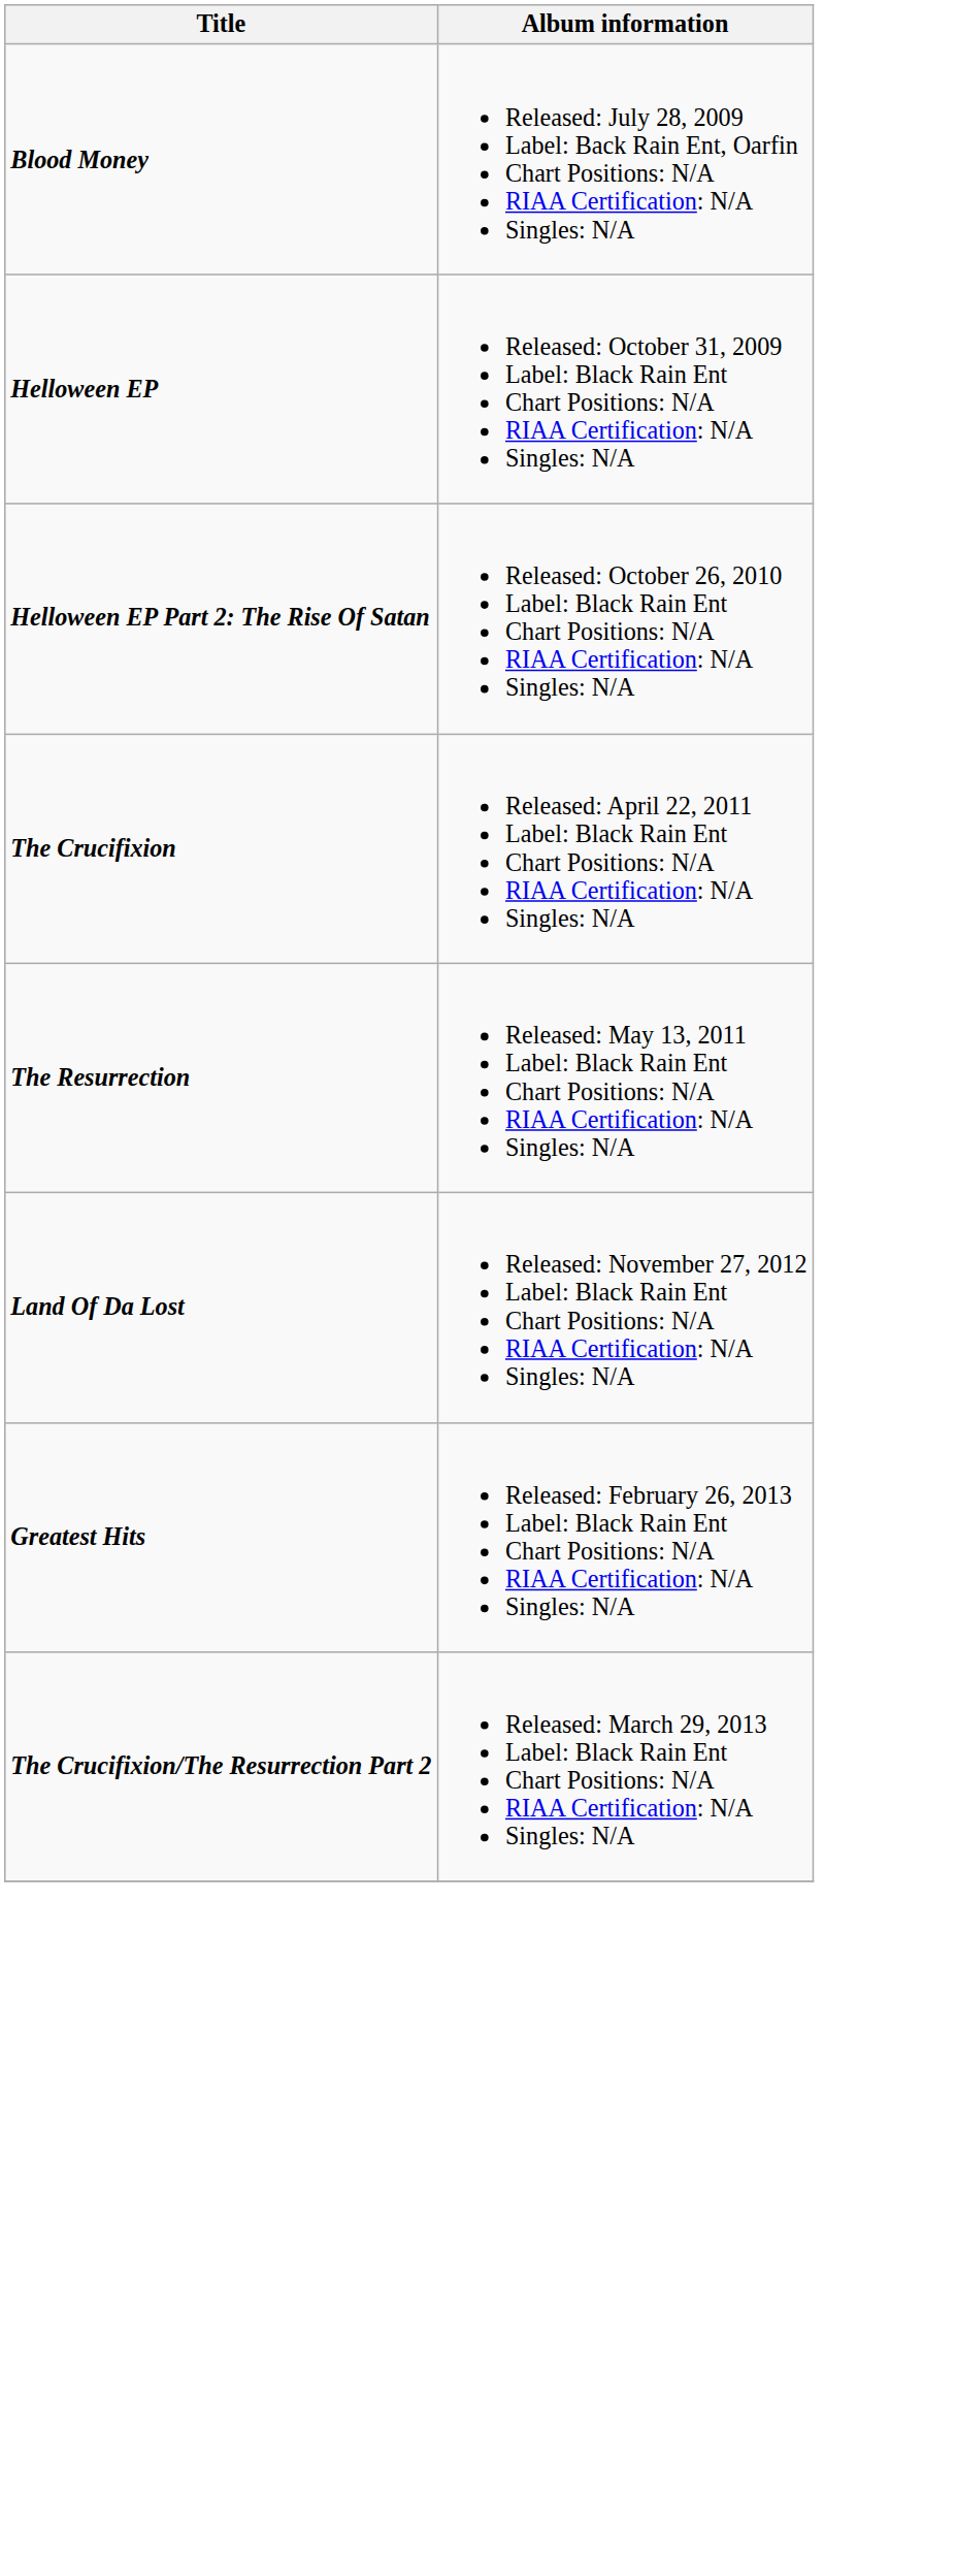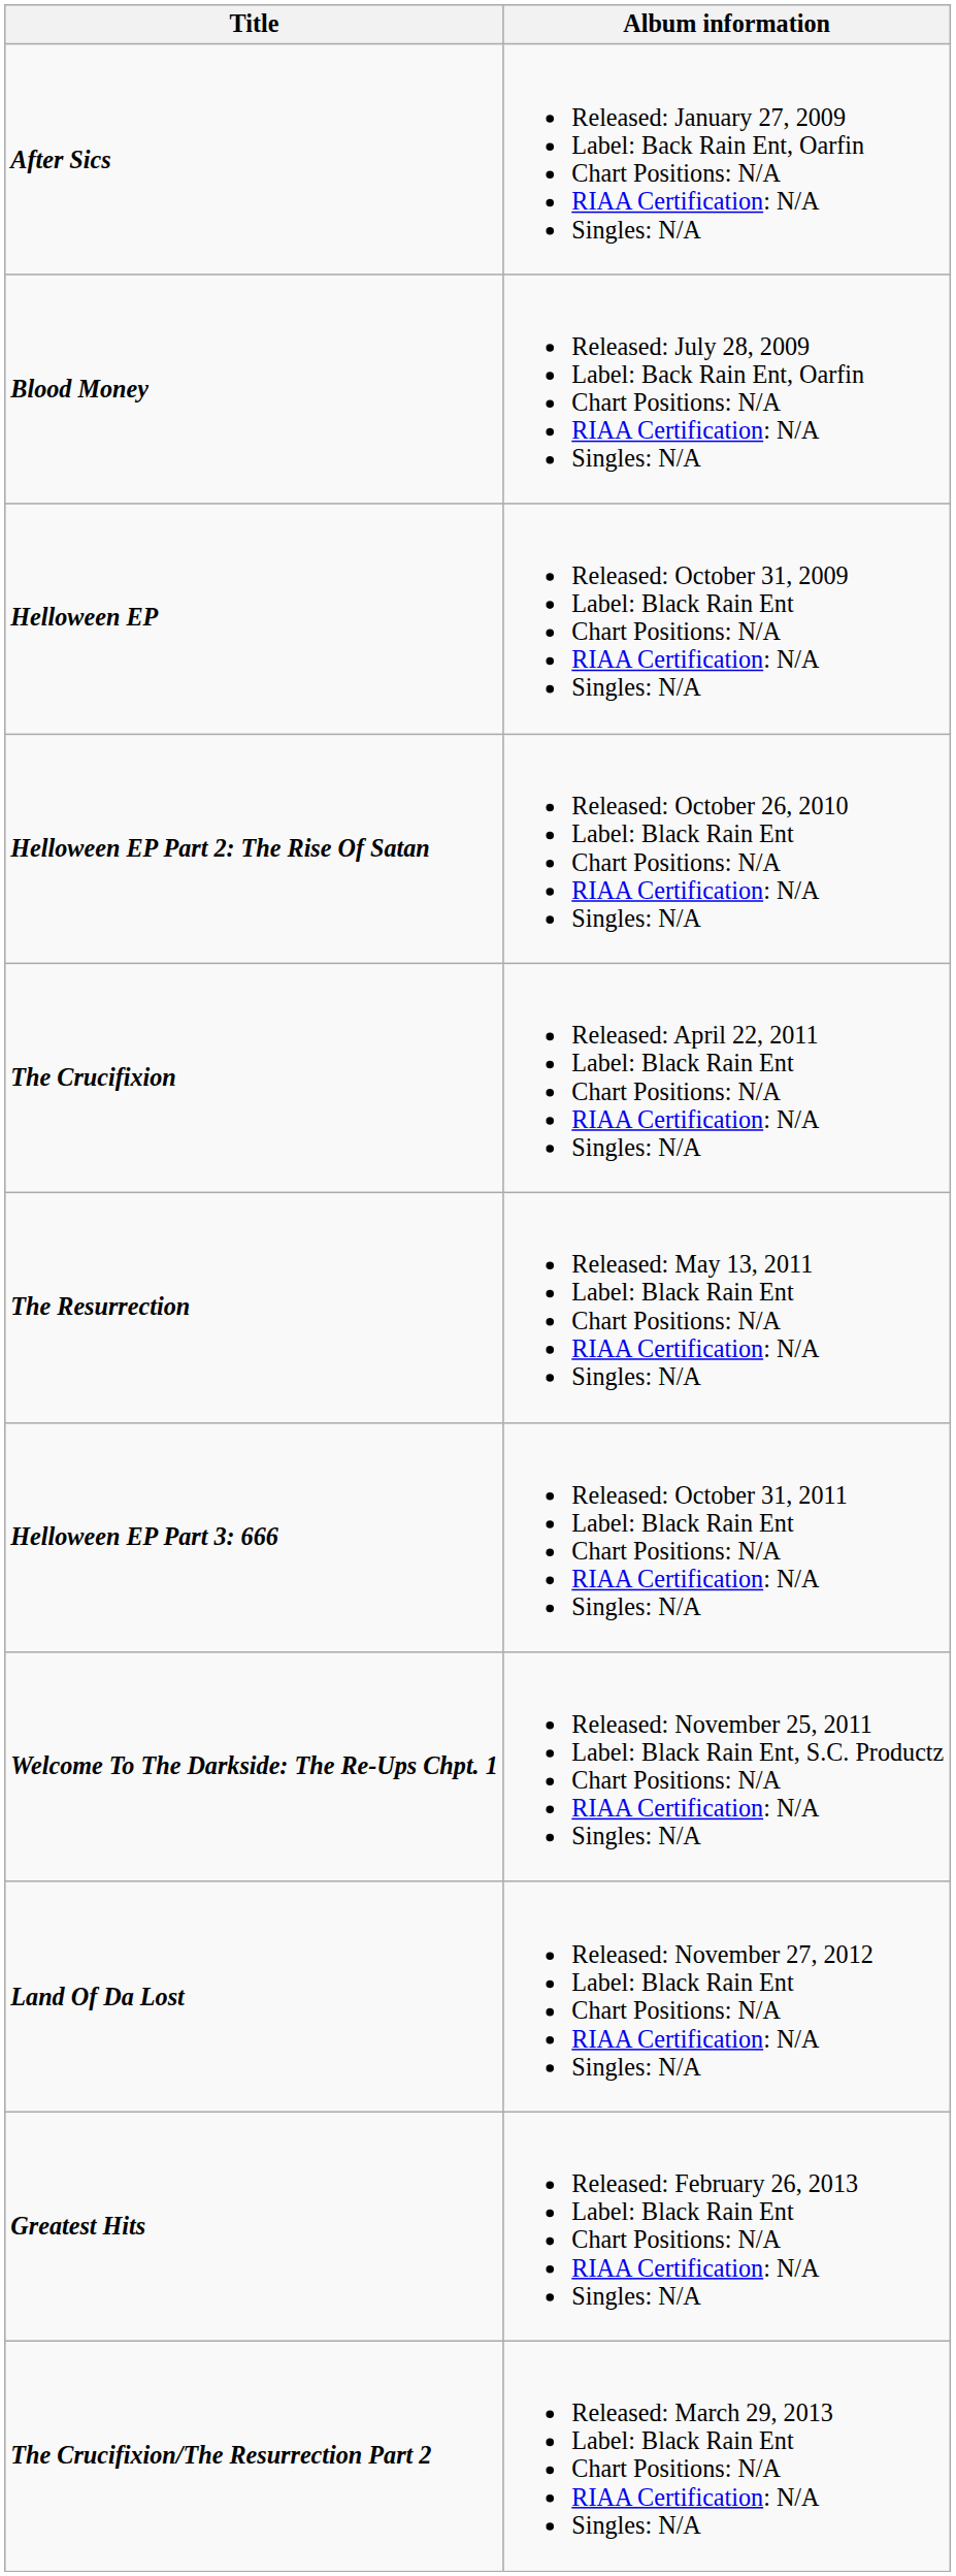 <table class="wikitable">
 <tr>
 <th align="center">Title</th>
 <th align="center">Album information</th>
+</tr>
+<tr>
+<td align="left"><strong><em>After Sics</em></strong></td>
+<td align="left"><br><ul><li>Released: January 27, 2009</li><li>Label: Back Rain Ent, Oarfin</li><li>Chart Positions: N/A</li><li><a href='#'>RIAA Certification</a>: N/A</li><li>Singles: N/A</li></ul></td>
 </tr>
 <tr>
 <td align="left"><strong><em>Blood Money</em></strong></td>
 <td align="left"><br><ul><li>Released: July 28, 2009</li><li>Label: Back Rain Ent, Oarfin</li><li>Chart Positions: N/A</li><li><a href='#'>RIAA Certification</a>: N/A</li><li>Singles: N/A</li></ul></td>
 </tr>
 <tr>
 <td align="left"><strong><em>Helloween EP</em></strong></td>
 <td align="left"><br><ul><li>Released: October 31, 2009</li><li>Label: Black Rain Ent</li><li>Chart Positions: N/A</li><li><a href='#'>RIAA Certification</a>: N/A</li><li>Singles: N/A</li></ul></td>
 </tr>
 <tr>
 <td align="left"><strong><em>Helloween EP Part 2: The Rise Of Satan</em></strong></td>
 <td align="left"><br><ul><li>Released: October 26, 2010</li><li>Label: Black Rain Ent</li><li>Chart Positions: N/A</li><li><a href='#'>RIAA Certification</a>: N/A</li><li>Singles: N/A</li></ul></td>
 </tr>
 <tr>
 <td align="left"><strong><em>The Crucifixion</em></strong></td>
 <td align="left"><br><ul><li>Released: April 22, 2011</li><li>Label: Black Rain Ent</li><li>Chart Positions:  N/A</li><li><a href='#'>RIAA Certification</a>: N/A</li><li>Singles: N/A</li></ul></td>
 </tr>
 <tr>
 <td align="left"><strong><em>The Resurrection</em></strong></td>
 <td align="left"><br><ul><li>Released: May 13, 2011</li><li>Label: Black Rain Ent</li><li>Chart Positions:  N/A</li><li><a href='#'>RIAA Certification</a>: N/A</li><li>Singles: N/A</li></ul></td>
 </tr>
 <tr>
+<td align="left"><strong><em>Helloween EP Part 3: 666</em></strong></td>
+<td align="left"><br><ul><li>Released: October 31, 2011</li><li>Label: Black Rain Ent</li><li>Chart Positions: N/A</li><li><a href='#'>RIAA Certification</a>: N/A</li><li>Singles: N/A</li></ul></td>
+</tr>
+<tr>
+<td align="left"><strong><em>Welcome To The Darkside: The Re-Ups Chpt. 1</em></strong></td>
+<td align="left"><br><ul><li>Released: November 25, 2011</li><li>Label: Black Rain Ent, S.C. Productz</li><li>Chart Positions: N/A</li><li><a href='#'>RIAA Certification</a>: N/A</li><li>Singles: N/A</li></ul></td>
+</tr>
+<tr>
 <td align="left"><strong><em>Land Of Da Lost</em></strong></td>
 <td align="left"><br><ul><li>Released: November 27, 2012</li><li>Label: Black Rain Ent</li><li>Chart Positions: N/A</li><li><a href='#'>RIAA Certification</a>: N/A</li><li>Singles: N/A</li></ul></td>
 </tr>
 <tr>
 <td align="left"><strong><em>Greatest Hits</em></strong></td>
 <td align="left"><br><ul><li>Released: February 26, 2013</li><li>Label: Black Rain Ent</li><li>Chart Positions: N/A</li><li><a href='#'>RIAA Certification</a>: N/A</li><li>Singles: N/A</li></ul></td>
 </tr>
 <tr>
 <td align="left"><strong><em>The Crucifixion/The Resurrection Part 2</em></strong></td>
 <td align="left"><br><ul><li>Released: March 29, 2013</li><li>Label: Black Rain Ent</li><li>Chart Positions:  N/A</li><li><a href='#'>RIAA Certification</a>: N/A</li><li>Singles: N/A</li></ul></td>
 </tr>
 <tr>
 </tr>
 </table>
